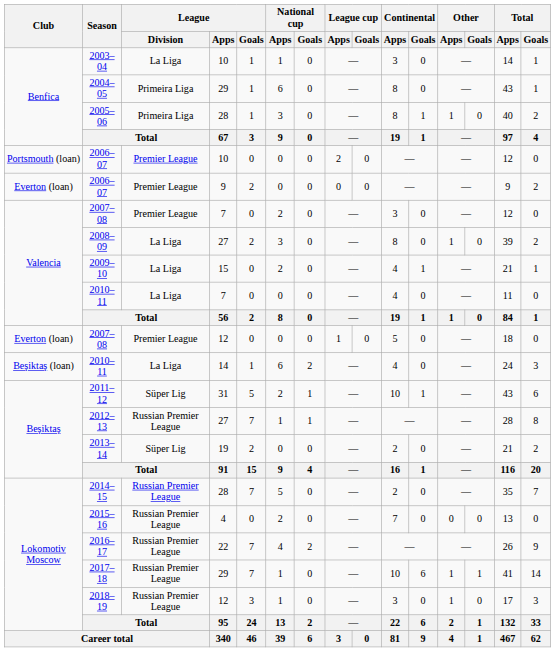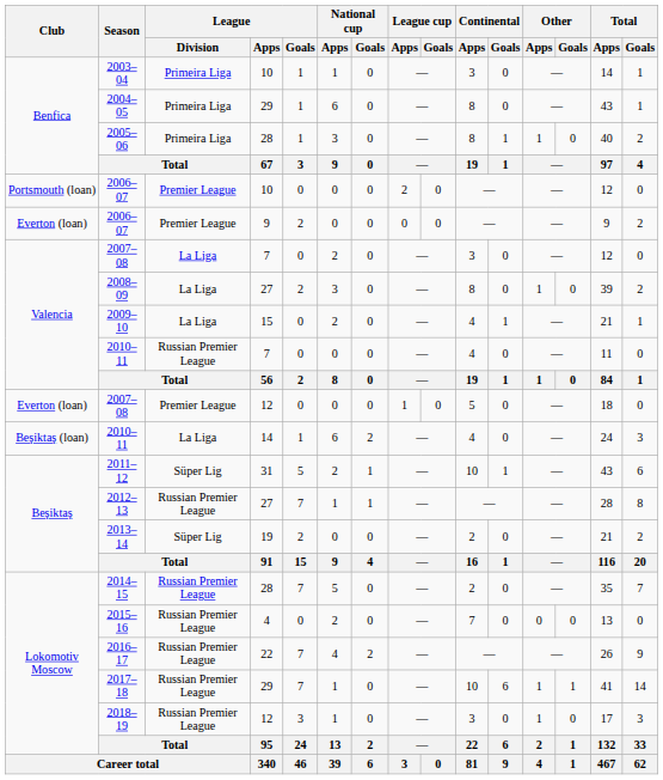 <table class="wikitable" style="text-align: center;">
 <tr>
 <th rowspan="2">Club</th>
 <th rowspan="2">Season</th>
 <th colspan="3">League</th>
 <th colspan="2">National cup</th>
 <th colspan="2">League cup</th>
 <th colspan="2">Continental</th>
 <th colspan="2">Other</th>
 <th colspan="2">Total</th>
 </tr>
 <tr>
 <th>Division</th>
 <th>Apps</th>
 <th>Goals</th>
 <th>Apps</th>
 <th>Goals</th>
 <th>Apps</th>
 <th>Goals</th>
 <th>Apps</th>
 <th>Goals</th>
 <th>Apps</th>
 <th>Goals</th>
 <th>Apps</th>
 <th>Goals</th>
 </tr>
 <tr>
 <td rowspan="4"><a href='#'>Benfica</a></td>
 <td><a href='#'>2003–04</a></td>
-<td>La Liga</td>
+<td><a href='#'>Primeira Liga</a></td>
 <td>10</td>
 <td>1</td>
 <td>1</td>
 <td>0</td>
 <td colspan="2">—</td>
 <td>3</td>
 <td>0</td>
 <td colspan="2">—</td>
 <td>14</td>
 <td>1</td>
 </tr>
 <tr>
 <td><a href='#'>2004–05</a></td>
 <td>Primeira Liga</td>
 <td>29</td>
 <td>1</td>
 <td>6</td>
 <td>0</td>
 <td colspan="2">—</td>
 <td>8</td>
 <td>0</td>
 <td colspan="2">—</td>
 <td>43</td>
 <td>1</td>
 </tr>
 <tr>
 <td><a href='#'>2005–06</a></td>
 <td>Primeira Liga</td>
 <td>28</td>
 <td>1</td>
 <td>3</td>
 <td>0</td>
 <td colspan="2">—</td>
 <td>8</td>
 <td>1</td>
 <td>1</td>
 <td>0</td>
 <td>40</td>
 <td>2</td>
 </tr>
 <tr>
 <th colspan="2">Total</th>
 <th>67</th>
 <th>3</th>
 <th>9</th>
 <th>0</th>
 <th colspan="2">—</th>
 <th>19</th>
 <th>1</th>
 <th colspan="2">—</th>
 <th>97</th>
 <th>4</th>
 </tr>
 <tr>
 <td><a href='#'>Portsmouth</a> (loan)</td>
 <td><a href='#'>2006–07</a></td>
 <td><a href='#'>Premier League</a></td>
 <td>10</td>
 <td>0</td>
 <td>0</td>
 <td>0</td>
 <td>2</td>
 <td>0</td>
 <td colspan="2">—</td>
 <td colspan="2">—</td>
 <td>12</td>
 <td>0</td>
 </tr>
 <tr>
 <td><a href='#'>Everton</a> (loan)</td>
 <td><a href='#'>2006–07</a></td>
 <td>Premier League</td>
 <td>9</td>
 <td>2</td>
 <td>0</td>
 <td>0</td>
 <td>0</td>
 <td>0</td>
 <td colspan="2">—</td>
 <td colspan="2">—</td>
 <td>9</td>
 <td>2</td>
 </tr>
 <tr>
 <td rowspan="5"><a href='#'>Valencia</a></td>
 <td><a href='#'>2007–08</a></td>
-<td>Premier League</td>
+<td><a href='#'>La Liga</a></td>
 <td>7</td>
 <td>0</td>
 <td>2</td>
 <td>0</td>
 <td colspan="2">—</td>
 <td>3</td>
 <td>0</td>
 <td colspan="2">—</td>
 <td>12</td>
 <td>0</td>
 </tr>
 <tr>
 <td><a href='#'>2008–09</a></td>
 <td>La Liga</td>
 <td>27</td>
 <td>2</td>
 <td>3</td>
 <td>0</td>
 <td colspan="2">—</td>
 <td>8</td>
 <td>0</td>
 <td>1</td>
 <td>0</td>
 <td>39</td>
 <td>2</td>
 </tr>
 <tr>
 <td><a href='#'>2009–10</a></td>
 <td>La Liga</td>
 <td>15</td>
 <td>0</td>
 <td>2</td>
 <td>0</td>
 <td colspan="2">—</td>
 <td>4</td>
 <td>1</td>
 <td colspan="2">—</td>
 <td>21</td>
 <td>1</td>
 </tr>
 <tr>
 <td><a href='#'>2010–11</a></td>
-<td>La Liga</td>
+<td>Russian Premier League</td>
 <td>7</td>
 <td>0</td>
 <td>0</td>
 <td>0</td>
 <td colspan="2">—</td>
 <td>4</td>
 <td>0</td>
 <td colspan="2">—</td>
 <td>11</td>
 <td>0</td>
 </tr>
 <tr>
 <th colspan="2">Total</th>
 <th>56</th>
 <th>2</th>
 <th>8</th>
 <th>0</th>
 <th colspan="2">—</th>
 <th>19</th>
 <th>1</th>
 <th>1</th>
 <th>0</th>
 <th>84</th>
 <th>1</th>
 </tr>
 <tr>
 <td><a href='#'>Everton</a> (loan)</td>
 <td><a href='#'>2007–08</a></td>
 <td>Premier League</td>
 <td>12</td>
 <td>0</td>
 <td>0</td>
 <td>0</td>
 <td>1</td>
 <td>0</td>
 <td>5</td>
 <td>0</td>
 <td colspan="2">—</td>
 <td>18</td>
 <td>0</td>
 </tr>
 <tr>
 <td><a href='#'>Beşiktaş</a> (loan)</td>
 <td><a href='#'>2010–11</a></td>
 <td>La Liga</td>
 <td>14</td>
 <td>1</td>
 <td>6</td>
 <td>2</td>
 <td colspan="2">—</td>
 <td>4</td>
 <td>0</td>
 <td colspan="2">—</td>
 <td>24</td>
 <td>3</td>
 </tr>
 <tr>
 <td rowspan="4"><a href='#'>Beşiktaş</a></td>
 <td><a href='#'>2011–12</a></td>
 <td>Süper Lig</td>
 <td>31</td>
 <td>5</td>
 <td>2</td>
 <td>1</td>
 <td colspan="2">—</td>
 <td>10</td>
 <td>1</td>
 <td colspan="2">—</td>
 <td>43</td>
 <td>6</td>
 </tr>
 <tr>
 <td><a href='#'>2012–13</a></td>
 <td>Russian Premier League</td>
 <td>27</td>
 <td>7</td>
 <td>1</td>
 <td>1</td>
 <td colspan="2">—</td>
 <td colspan="2">—</td>
 <td colspan="2">—</td>
 <td>28</td>
 <td>8</td>
 </tr>
 <tr>
 <td><a href='#'>2013–14</a></td>
 <td>Süper Lig</td>
 <td>19</td>
 <td>2</td>
 <td>0</td>
 <td>0</td>
 <td colspan="2">—</td>
 <td>2</td>
 <td>0</td>
 <td colspan="2">—</td>
 <td>21</td>
 <td>2</td>
 </tr>
 <tr>
 <th colspan="2">Total</th>
 <th>91</th>
 <th>15</th>
 <th>9</th>
 <th>4</th>
 <th colspan="2">—</th>
 <th>16</th>
 <th>1</th>
 <th colspan="2">—</th>
 <th>116</th>
 <th>20</th>
 </tr>
 <tr>
 <td rowspan="6"><a href='#'>Lokomotiv Moscow</a></td>
 <td><a href='#'>2014–15</a></td>
 <td><a href='#'>Russian Premier League</a></td>
 <td>28</td>
 <td>7</td>
 <td>5</td>
 <td>0</td>
 <td colspan="2">—</td>
 <td>2</td>
 <td>0</td>
 <td colspan="2">—</td>
 <td>35</td>
 <td>7</td>
 </tr>
 <tr>
 <td><a href='#'>2015–16</a></td>
 <td>Russian Premier League</td>
 <td>4</td>
 <td>0</td>
 <td>2</td>
 <td>0</td>
 <td colspan="2">—</td>
 <td>7</td>
 <td>0</td>
 <td>0</td>
 <td>0</td>
 <td>13</td>
 <td>0</td>
 </tr>
 <tr>
 <td><a href='#'>2016–17</a></td>
 <td>Russian Premier League</td>
 <td>22</td>
 <td>7</td>
 <td>4</td>
 <td>2</td>
 <td colspan="2">—</td>
 <td colspan="2">—</td>
 <td colspan="2">—</td>
 <td>26</td>
 <td>9</td>
 </tr>
 <tr>
 <td><a href='#'>2017–18</a></td>
 <td>Russian Premier League</td>
 <td>29</td>
 <td>7</td>
 <td>1</td>
 <td>0</td>
 <td colspan="2">—</td>
 <td>10</td>
 <td>6</td>
 <td>1</td>
 <td>1</td>
 <td>41</td>
 <td>14</td>
 </tr>
 <tr>
 <td><a href='#'>2018–19</a></td>
 <td>Russian Premier League</td>
 <td>12</td>
 <td>3</td>
 <td>1</td>
 <td>0</td>
 <td colspan="2">—</td>
 <td>3</td>
 <td>0</td>
 <td>1</td>
 <td>0</td>
 <td>17</td>
 <td>3</td>
 </tr>
 <tr>
 <th colspan="2">Total</th>
 <th>95</th>
 <th>24</th>
 <th>13</th>
 <th>2</th>
 <th colspan="2">—</th>
 <th>22</th>
 <th>6</th>
 <th>2</th>
 <th>1</th>
 <th>132</th>
 <th>33</th>
 </tr>
 <tr>
 <th colspan="3">Career total</th>
 <th>340</th>
 <th>46</th>
 <th>39</th>
 <th>6</th>
 <th>3</th>
 <th>0</th>
 <th>81</th>
 <th>9</th>
 <th>4</th>
 <th>1</th>
 <th>467</th>
 <th>62</th>
 </tr>
 </table>
